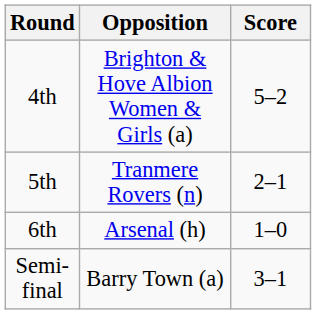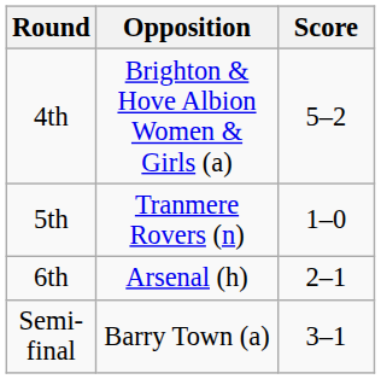 <table class="wikitable" style="text-align:center;margin-left:1em;float:right">
 <tr>
 <th width="25">Round</th>
 <th width="100">Opposition</th>
 <th width="50">Score</th>
 </tr>
 <tr>
 <td>4th</td>
 <td><a href='#'>Brighton & Hove Albion Women & Girls</a> (a)</td>
 <td>5–2</td>
 </tr>
 <tr>
 <td>5th</td>
 <td><a href='#'>Tranmere Rovers</a> (<a href='#'>n</a>)</td>
-<td>2–1</td>
+<td>1–0</td>
 </tr>
 <tr>
 <td>6th</td>
 <td><a href='#'>Arsenal</a> (h)</td>
-<td>1–0</td>
+<td>2–1</td>
 </tr>
 <tr>
 <td>Semi-final</td>
 <td>Barry Town (a)</td>
 <td>3–1</td>
 </tr>
 </table>
